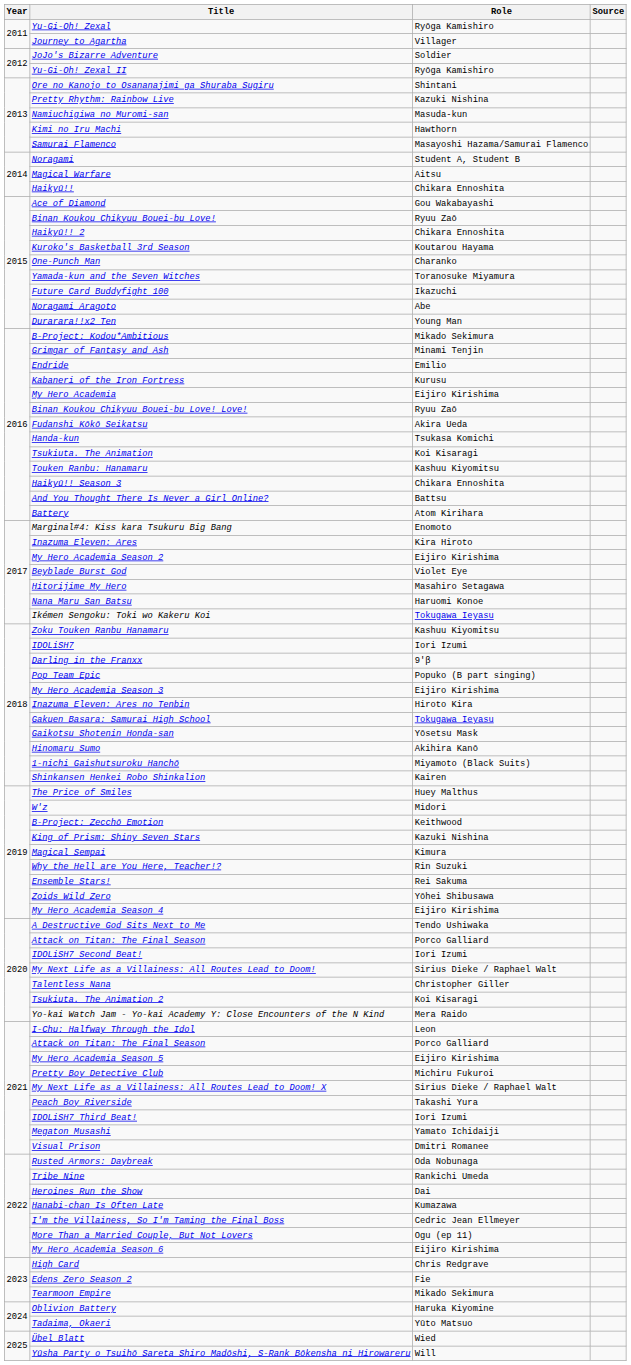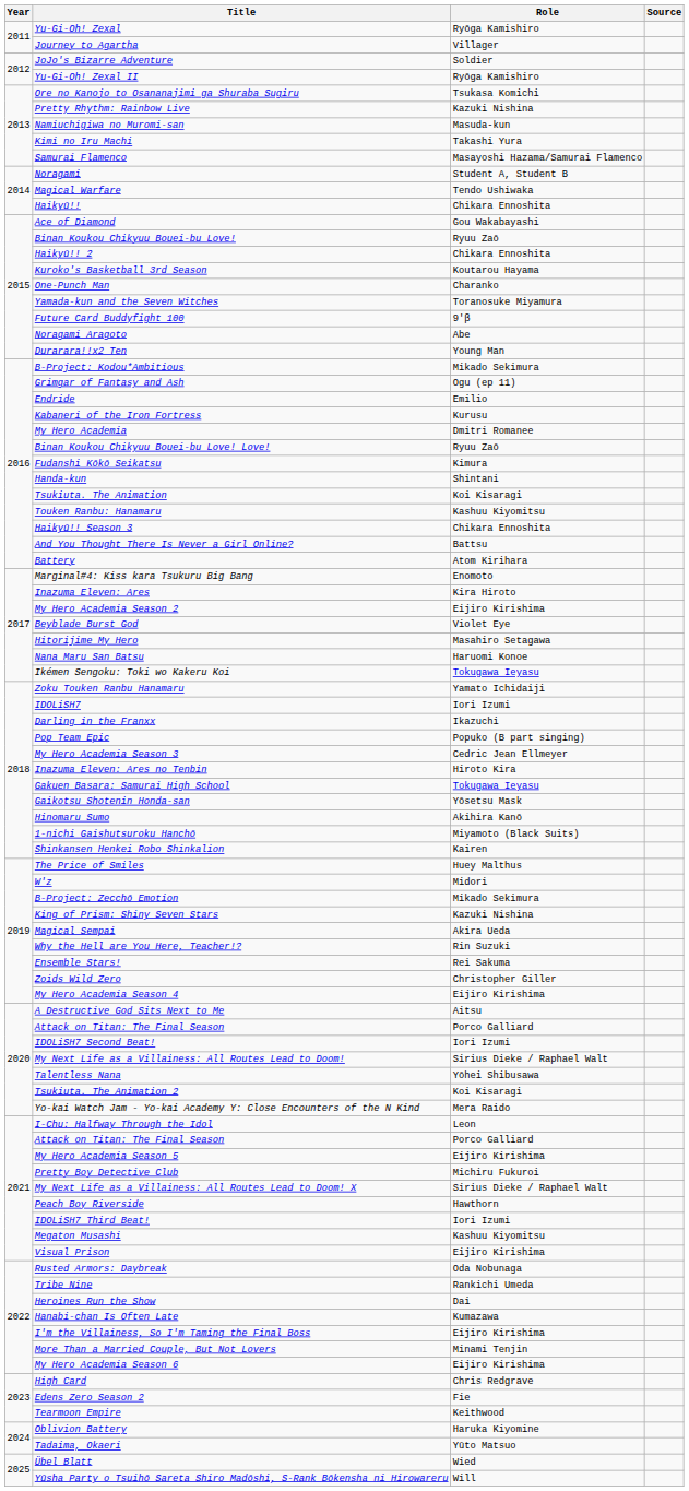 <table class="wikitable" style="font-size: 90%;">
 <tr>
 <th>Year</th>
 <th>Title</th>
 <th>Role</th>
 <th>Source</th>
 </tr>
 <tr>
 <td rowspan="2">2011</td>
 <td><em><a href='#'>Yu-Gi-Oh! Zexal</a></em></td>
 <td>Ryōga Kamishiro</td>
 <td></td>
 </tr>
 <tr>
 <td><em><a href='#'>Journey to Agartha</a></em></td>
 <td>Villager</td>
 <td></td>
 </tr>
 <tr>
 <td rowspan="2">2012</td>
 <td><em><a href='#'>JoJo's Bizarre Adventure</a></em></td>
 <td>Soldier</td>
 <td></td>
 </tr>
 <tr>
 <td><em><a href='#'>Yu-Gi-Oh! Zexal II</a></em></td>
 <td>Ryōga Kamishiro</td>
 <td></td>
 </tr>
 <tr>
 <td rowspan="5">2013</td>
 <td><em><a href='#'>Ore no Kanojo to Osananajimi ga Shuraba Sugiru</a></em></td>
-<td>Shintani</td>
+<td>Tsukasa Komichi</td>
 <td></td>
 </tr>
 <tr>
 <td><em><a href='#'>Pretty Rhythm: Rainbow Live</a></em></td>
 <td>Kazuki Nishina</td>
 <td></td>
 </tr>
 <tr>
 <td><em><a href='#'>Namiuchigiwa no Muromi-san</a></em></td>
 <td>Masuda-kun</td>
 <td></td>
 </tr>
 <tr>
 <td><em><a href='#'>Kimi no Iru Machi</a></em></td>
-<td>Hawthorn</td>
+<td>Takashi Yura</td>
 <td></td>
 </tr>
 <tr>
 <td><em><a href='#'>Samurai Flamenco</a></em></td>
 <td>Masayoshi Hazama/Samurai Flamenco</td>
 <td></td>
 </tr>
 <tr>
 <td rowspan="3">2014</td>
 <td><em><a href='#'>Noragami</a></em></td>
 <td>Student A, Student B</td>
 <td></td>
 </tr>
 <tr>
 <td><em><a href='#'>Magical Warfare</a></em></td>
-<td>Aitsu</td>
+<td>Tendo Ushiwaka</td>
 <td></td>
 </tr>
 <tr>
 <td><em><a href='#'>Haikyū!!</a></em></td>
 <td>Chikara Ennoshita</td>
 <td></td>
 </tr>
 <tr>
 <td rowspan="9">2015</td>
 <td><em><a href='#'>Ace of Diamond</a></em></td>
 <td>Gou Wakabayashi</td>
 <td></td>
 </tr>
 <tr>
 <td><em><a href='#'>Binan Koukou Chikyuu Bouei-bu Love!</a></em></td>
 <td>Ryuu Zaō</td>
 <td></td>
 </tr>
 <tr>
 <td><em><a href='#'>Haikyū!! 2</a></em></td>
 <td>Chikara Ennoshita</td>
 <td></td>
 </tr>
 <tr>
 <td><em><a href='#'>Kuroko's Basketball 3rd Season</a></em></td>
 <td>Koutarou Hayama</td>
 <td></td>
 </tr>
 <tr>
 <td><em><a href='#'>One-Punch Man</a></em></td>
 <td>Charanko</td>
 <td></td>
 </tr>
 <tr>
 <td><em><a href='#'>Yamada-kun and the Seven Witches</a></em></td>
 <td>Toranosuke Miyamura</td>
 <td></td>
 </tr>
 <tr>
 <td><em><a href='#'>Future Card Buddyfight 100</a></em></td>
-<td>Ikazuchi</td>
+<td>9'β</td>
 <td></td>
 </tr>
 <tr>
 <td><em><a href='#'>Noragami Aragoto</a></em></td>
 <td>Abe</td>
 <td></td>
 </tr>
 <tr>
 <td><em><a href='#'>Durarara!!x2 Ten</a></em></td>
 <td>Young Man</td>
 <td></td>
 </tr>
 <tr>
 <td rowspan="13">2016</td>
 <td><em><a href='#'>B-Project: Kodou*Ambitious</a></em></td>
 <td>Mikado Sekimura</td>
 <td></td>
 </tr>
 <tr>
 <td><em><a href='#'>Grimgar of Fantasy and Ash</a></em></td>
-<td>Minami Tenjin</td>
+<td>Ogu (ep 11)</td>
 <td></td>
 </tr>
 <tr>
 <td><em><a href='#'>Endride</a></em></td>
 <td>Emilio</td>
 <td></td>
 </tr>
 <tr>
 <td><em><a href='#'>Kabaneri of the Iron Fortress</a></em></td>
 <td>Kurusu</td>
 <td></td>
 </tr>
 <tr>
 <td><em><a href='#'>My Hero Academia</a></em></td>
-<td>Eijiro Kirishima</td>
+<td>Dmitri Romanee</td>
 <td></td>
 </tr>
 <tr>
 <td><em><a href='#'>Binan Koukou Chikyuu Bouei-bu Love! Love!</a></em></td>
 <td>Ryuu Zaō</td>
 <td></td>
 </tr>
 <tr>
 <td><em><a href='#'>Fudanshi Kōkō Seikatsu</a></em></td>
-<td>Akira Ueda</td>
+<td>Kimura</td>
 <td></td>
 </tr>
 <tr>
 <td><em><a href='#'>Handa-kun</a></em></td>
-<td>Tsukasa Komichi</td>
+<td>Shintani</td>
 <td></td>
 </tr>
 <tr>
 <td><em><a href='#'>Tsukiuta. The Animation</a></em></td>
 <td>Koi Kisaragi</td>
 <td></td>
 </tr>
 <tr>
 <td><em> <a href='#'>Touken Ranbu: Hanamaru</a></em></td>
 <td>Kashuu Kiyomitsu</td>
 <td></td>
 </tr>
 <tr>
 <td><em><a href='#'>Haikyū!! Season 3</a></em></td>
 <td>Chikara Ennoshita</td>
 <td></td>
 </tr>
 <tr>
 <td><em><a href='#'>And You Thought There Is Never a Girl Online?</a></em></td>
 <td>Battsu</td>
 <td></td>
 </tr>
 <tr>
 <td><em><a href='#'>Battery</a></em></td>
 <td>Atom Kirihara</td>
 <td></td>
 </tr>
 <tr>
 <td rowspan="7">2017</td>
 <td><em>Marginal#4: Kiss kara Tsukuru Big Bang</em></td>
 <td>Enomoto</td>
 <td></td>
 </tr>
 <tr>
 <td><em><a href='#'>Inazuma Eleven: Ares</a></em></td>
 <td>Kira Hiroto</td>
 <td></td>
 </tr>
 <tr>
 <td><em><a href='#'>My Hero Academia Season 2</a></em></td>
 <td>Eijiro Kirishima</td>
 <td></td>
 </tr>
 <tr>
 <td><em><a href='#'>Beyblade Burst God</a></em></td>
 <td>Violet Eye</td>
 <td></td>
 </tr>
 <tr>
 <td><em><a href='#'>Hitorijime My Hero</a></em></td>
 <td>Masahiro Setagawa</td>
 <td></td>
 </tr>
 <tr>
 <td><em><a href='#'>Nana Maru San Batsu</a></em></td>
 <td>Haruomi Konoe</td>
 <td></td>
 </tr>
 <tr>
 <td><em>Ikémen Sengoku: Toki wo Kakeru Koi</em></td>
 <td><a href='#'>Tokugawa Ieyasu</a></td>
 <td></td>
 </tr>
 <tr>
 <td rowspan="11">2018</td>
 <td><em><a href='#'>Zoku Touken Ranbu Hanamaru</a></em></td>
-<td>Kashuu Kiyomitsu</td>
+<td>Yamato Ichidaiji</td>
 <td></td>
 </tr>
 <tr>
 <td><em><a href='#'>IDOLiSH7</a></em></td>
 <td>Iori Izumi</td>
 <td></td>
 </tr>
 <tr>
 <td><em><a href='#'>Darling in the Franxx</a></em></td>
-<td>9'β</td>
+<td>Ikazuchi</td>
 <td></td>
 </tr>
 <tr>
 <td><em><a href='#'>Pop Team Epic</a></em></td>
 <td>Popuko (B part singing)</td>
 <td></td>
 </tr>
 <tr>
 <td><em><a href='#'>My Hero Academia Season 3</a></em></td>
-<td>Eijiro Kirishima</td>
+<td>Cedric Jean Ellmeyer</td>
 <td></td>
 </tr>
 <tr>
 <td><em><a href='#'>Inazuma Eleven: Ares no Tenbin</a></em></td>
 <td>Hiroto Kira</td>
 <td></td>
 </tr>
 <tr>
 <td><em><a href='#'>Gakuen Basara: Samurai High School</a></em></td>
 <td><a href='#'>Tokugawa Ieyasu</a></td>
 <td></td>
 </tr>
 <tr>
 <td><em><a href='#'>Gaikotsu Shotenin Honda-san</a></em></td>
 <td>Yōsetsu Mask</td>
 <td></td>
 </tr>
 <tr>
 <td><em><a href='#'>Hinomaru Sumo</a></em></td>
 <td>Akihira Kanō</td>
 <td></td>
 </tr>
 <tr>
 <td><em><a href='#'>1-nichi Gaishutsuroku Hanchō</a></em></td>
 <td>Miyamoto (Black Suits)</td>
 <td></td>
 </tr>
 <tr>
 <td><em><a href='#'>Shinkansen Henkei Robo Shinkalion</a></em></td>
 <td>Kairen</td>
 <td></td>
 </tr>
 <tr>
 <td rowspan="9">2019</td>
 <td><em><a href='#'>The Price of Smiles</a></em></td>
 <td>Huey Malthus</td>
 <td></td>
 </tr>
 <tr>
 <td><em><a href='#'>W'z</a></em></td>
 <td>Midori</td>
 <td></td>
 </tr>
 <tr>
 <td><em><a href='#'>B-Project: Zecchō Emotion</a></em></td>
-<td>Keithwood</td>
+<td>Mikado Sekimura</td>
 <td></td>
 </tr>
 <tr>
 <td><em><a href='#'>King of Prism: Shiny Seven Stars</a></em></td>
 <td>Kazuki Nishina</td>
 <td></td>
 </tr>
 <tr>
 <td><em><a href='#'>Magical Sempai</a></em></td>
-<td>Kimura</td>
+<td>Akira Ueda</td>
 <td></td>
 </tr>
 <tr>
 <td><em><a href='#'>Why the Hell are You Here, Teacher!?</a></em></td>
 <td>Rin Suzuki</td>
 <td></td>
 </tr>
 <tr>
 <td><em><a href='#'>Ensemble Stars!</a></em></td>
 <td>Rei Sakuma</td>
 <td></td>
 </tr>
 <tr>
 <td><em><a href='#'>Zoids Wild Zero</a></em></td>
-<td>Yōhei Shibusawa</td>
+<td>Christopher Giller</td>
 <td></td>
 </tr>
 <tr>
 <td><em><a href='#'>My Hero Academia Season 4</a></em></td>
 <td>Eijiro Kirishima</td>
 <td></td>
 </tr>
 <tr>
 <td rowspan="7">2020</td>
 <td><em><a href='#'>A Destructive God Sits Next to Me</a></em></td>
-<td>Tendo Ushiwaka</td>
+<td>Aitsu</td>
 <td></td>
 </tr>
 <tr>
 <td><em><a href='#'>Attack on Titan: The Final Season</a></em></td>
 <td>Porco Galliard</td>
 <td></td>
 </tr>
 <tr>
 <td><em><a href='#'>IDOLiSH7 Second Beat!</a></em></td>
 <td>Iori Izumi</td>
 <td></td>
 </tr>
 <tr>
 <td><em><a href='#'>My Next Life as a Villainess: All Routes Lead to Doom!</a></em></td>
 <td>Sirius Dieke / Raphael Walt</td>
 <td></td>
 </tr>
 <tr>
 <td><em><a href='#'>Talentless Nana</a></em></td>
-<td>Christopher Giller</td>
+<td>Yōhei Shibusawa</td>
 <td></td>
 </tr>
 <tr>
 <td><em><a href='#'>Tsukiuta. The Animation 2</a></em></td>
 <td>Koi Kisaragi</td>
 <td></td>
 </tr>
 <tr>
 <td><em>Yo-kai Watch Jam - Yo-kai Academy Y: Close Encounters of the N Kind</em></td>
 <td>Mera Raido</td>
 <td></td>
 </tr>
 <tr>
 <td rowspan="9">2021</td>
 <td><em><a href='#'>I-Chu: Halfway Through the Idol</a></em></td>
 <td>Leon</td>
 <td></td>
 </tr>
 <tr>
 <td><em><a href='#'>Attack on Titan: The Final Season</a></em></td>
 <td>Porco Galliard</td>
 <td></td>
 </tr>
 <tr>
 <td><em><a href='#'>My Hero Academia Season 5</a></em></td>
 <td>Eijiro Kirishima</td>
 <td></td>
 </tr>
 <tr>
 <td><em><a href='#'>Pretty Boy Detective Club</a></em></td>
 <td>Michiru Fukuroi</td>
 <td></td>
 </tr>
 <tr>
 <td><em><a href='#'>My Next Life as a Villainess: All Routes Lead to Doom! X</a></em></td>
 <td>Sirius Dieke / Raphael Walt</td>
 <td></td>
 </tr>
 <tr>
 <td><em><a href='#'>Peach Boy Riverside</a></em></td>
-<td>Takashi Yura</td>
+<td>Hawthorn</td>
 <td></td>
 </tr>
 <tr>
 <td><em><a href='#'>IDOLiSH7 Third Beat!</a></em></td>
 <td>Iori Izumi</td>
 <td></td>
 </tr>
 <tr>
 <td><em><a href='#'>Megaton Musashi</a></em></td>
-<td>Yamato Ichidaiji</td>
+<td>Kashuu Kiyomitsu</td>
 <td></td>
 </tr>
 <tr>
 <td><em><a href='#'>Visual Prison</a></em></td>
-<td>Dmitri Romanee</td>
+<td>Eijiro Kirishima</td>
 <td></td>
 </tr>
 <tr>
 <td rowspan="7">2022</td>
 <td><em><a href='#'>Rusted Armors: Daybreak</a></em></td>
 <td>Oda Nobunaga</td>
 <td></td>
 </tr>
 <tr>
 <td><em><a href='#'>Tribe Nine</a></em></td>
 <td>Rankichi Umeda</td>
 <td></td>
 </tr>
 <tr>
 <td><em><a href='#'>Heroines Run the Show</a></em></td>
 <td>Dai</td>
 <td></td>
 </tr>
 <tr>
 <td><em><a href='#'>Hanabi-chan Is Often Late</a></em></td>
 <td>Kumazawa</td>
 <td></td>
 </tr>
 <tr>
 <td><em><a href='#'>I'm the Villainess, So I'm Taming the Final Boss</a></em></td>
-<td>Cedric Jean Ellmeyer</td>
+<td>Eijiro Kirishima</td>
 <td></td>
 </tr>
 <tr>
 <td><em><a href='#'>More Than a Married Couple, But Not Lovers</a></em></td>
-<td>Ogu (ep 11)</td>
+<td>Minami Tenjin</td>
 <td></td>
 </tr>
 <tr>
 <td><em><a href='#'>My Hero Academia Season 6</a></em></td>
 <td>Eijiro Kirishima</td>
 <td></td>
 </tr>
 <tr>
 <td rowspan="3">2023</td>
 <td><em><a href='#'>High Card</a></em></td>
 <td>Chris Redgrave</td>
 <td></td>
 </tr>
 <tr>
 <td><em><a href='#'>Edens Zero Season 2</a></em></td>
 <td>Fie</td>
 <td></td>
 </tr>
 <tr>
 <td><em><a href='#'>Tearmoon Empire</a></em></td>
-<td>Mikado Sekimura</td>
+<td>Keithwood</td>
 <td></td>
 </tr>
 <tr>
 <td rowspan="2">2024</td>
 <td><em><a href='#'>Oblivion Battery</a></em></td>
 <td>Haruka Kiyomine</td>
 <td></td>
 </tr>
 <tr>
 <td><em><a href='#'>Tadaima, Okaeri</a></em></td>
 <td>Yūto Matsuo</td>
 <td></td>
 </tr>
 <tr>
 <td rowspan="2">2025</td>
 <td><em><a href='#'>Übel Blatt</a></em></td>
 <td>Wied</td>
 <td></td>
 </tr>
 <tr>
 <td><em><a href='#'>Yūsha Party o Tsuihō Sareta Shiro Madōshi, S-Rank Bōkensha ni Hirowareru</a></em></td>
 <td>Will</td>
 <td></td>
 </tr>
 </table>
